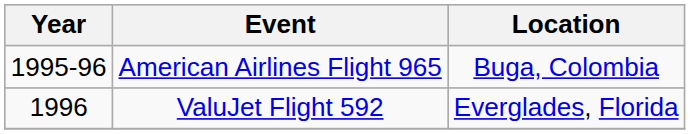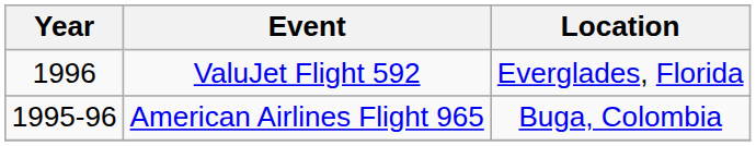 <table class=wikitable style="text-align:center;">
 <tr>
 <th>Year</th>
 <th>Event</th>
 <th>Location</th>
 </tr>
 <tr>
+<td>1996</td>
+<td><a href='#'>ValuJet Flight 592</a></td>
+<td><a href='#'>Everglades</a>, <a href='#'>Florida</a></td>
+</tr>
+<tr>
 <td>1995-96</td>
 <td><a href='#'>American Airlines Flight 965</a></td>
 <td><a href='#'>Buga, Colombia</a></td>
 </tr>
 <tr>
-<td>1996</td>
-<td><a href='#'>ValuJet Flight 592</a></td>
-<td><a href='#'>Everglades</a>, <a href='#'>Florida</a></td>
-</tr>
-<tr>
 </tr>
 </table>
